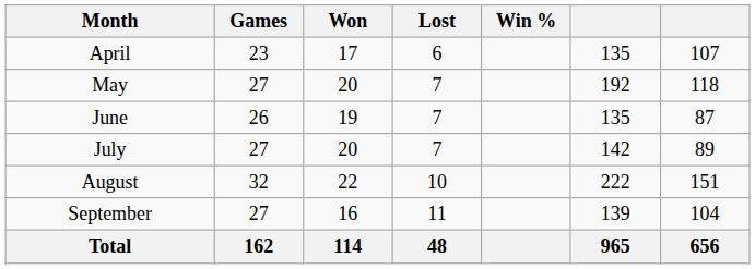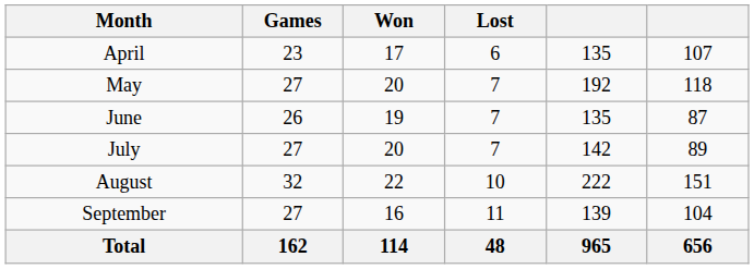 <table class="wikitable" style="margin:1em auto; font-size:95%; text-align:center; width:38em;">
 <tr>
 <th width="28%">Month</th>
 <th width="12%">Games</th>
 <th width="12%">Won</th>
 <th width="12%">Lost</th>
-<th width="12%">Win %</th>
 <th width="12%"></th>
 <th width="12%"></th>
 </tr>
 <tr>
 <td>April</td>
 <td>23</td>
 <td>17</td>
 <td>6</td>
-<td></td>
 <td>135</td>
 <td>107</td>
 </tr>
 <tr>
 <td>May</td>
 <td>27</td>
 <td>20</td>
 <td>7</td>
-<td></td>
 <td>192</td>
 <td>118</td>
 </tr>
 <tr>
 <td>June</td>
 <td>26</td>
 <td>19</td>
 <td>7</td>
-<td></td>
 <td>135</td>
 <td>87</td>
 </tr>
 <tr>
 <td>July</td>
 <td>27</td>
 <td>20</td>
 <td>7</td>
-<td></td>
 <td>142</td>
 <td>89</td>
 </tr>
 <tr>
 <td>August</td>
 <td>32</td>
 <td>22</td>
 <td>10</td>
-<td></td>
 <td>222</td>
 <td>151</td>
 </tr>
 <tr>
 <td>September</td>
 <td>27</td>
 <td>16</td>
 <td>11</td>
-<td></td>
 <td>139</td>
 <td>104</td>
 </tr>
 <tr>
 <th>Total</th>
 <th>162</th>
 <th>114</th>
 <th>48</th>
-<th></th>
 <th>965</th>
 <th>656</th>
 </tr>
 </table>
